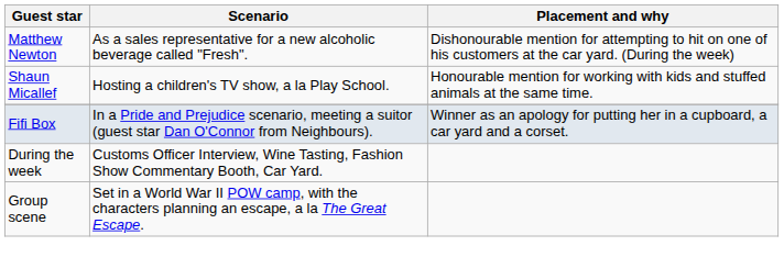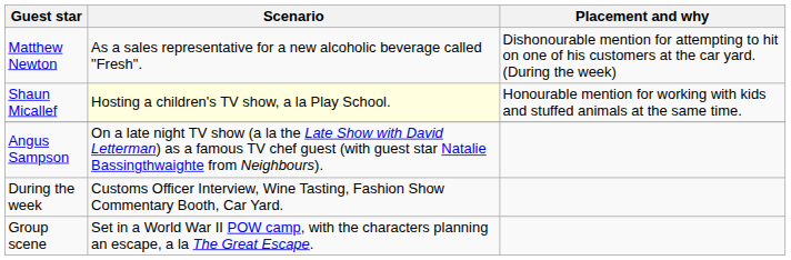 <table class="wikitable">
 <tr>
 <th>Guest star</th>
 <th>Scenario</th>
 <th>Placement and why</th>
 </tr>
 <tr>
 <td><a href='#'>Matthew Newton</a></td>
 <td>As a sales representative for a new alcoholic beverage called "Fresh".</td>
 <td>Dishonourable mention for attempting to hit on one of his customers at the car yard. (During the week)</td>
 </tr>
 <tr>
 <td><a href='#'>Shaun Micallef</a></td>
-<td>Hosting a children's TV show, a la Play School.</td>
+<td style="background: lightyellow;">Hosting a children's TV show, a la Play School.</td>
 <td>Honourable mention for working with kids and stuffed animals at the same time.</td>
 </tr>
 <tr>
 </tr>
-<tr style="background:#E1E8EF;">
-<td><a href='#'>Fifi Box</a></td>
-<td>In a <a href='#'>Pride and Prejudice</a> scenario, meeting a suitor (guest star <a href='#'>Dan O'Connor</a> from Neighbours).</td>
-<td>Winner as an apology for putting her in a cupboard, a car yard and a corset.</td>
+<tr>
+<td><a href='#'>Angus Sampson</a></td>
+<td>On a late night TV show (a la the <em><a href='#'>Late Show with David Letterman</a></em>) as a famous TV chef guest (with guest star <a href='#'>Natalie Bassingthwaighte</a> from <em>Neighbours</em>).</td>
+<td></td>
 </tr>
 <tr>
 <td>During the week</td>
 <td>Customs Officer Interview, Wine Tasting, Fashion Show Commentary Booth, Car Yard.</td>
 <td></td>
 </tr>
 <tr>
 <td>Group scene</td>
 <td>Set in a World War II <a href='#'>POW camp</a>, with the characters planning an escape, a la <em><a href='#'>The Great Escape</a></em>.</td>
 <td></td>
 </tr>
 </table>
